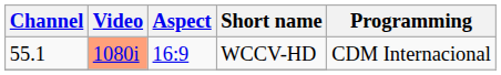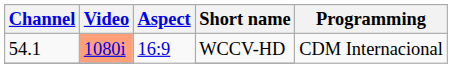 <table class="wikitable">
 <tr>
 <th><a href='#'>Channel</a></th>
 <th><a href='#'>Video</a></th>
 <th><a href='#'>Aspect</a></th>
 <th>Short name</th>
 <th>Programming</th>
 </tr>
 <tr>
-<td>55.1</td>
+<td>54.1</td>
 <td style="background: lightsalmon;"><a href='#'>1080i</a></td>
 <td rowspan=2><a href='#'>16:9</a></td>
 <td>WCCV-HD</td>
 <td rowspan=2>CDM Internacional</td>
 </tr>
 <tr>
 </tr>
 </table>
